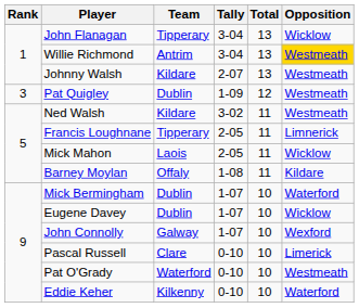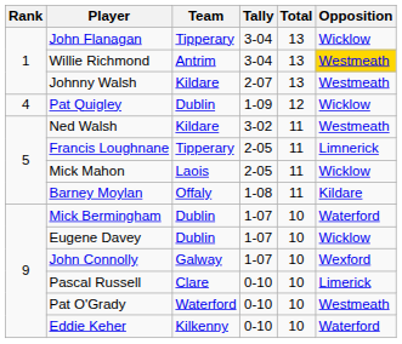 <table class="wikitable">
 <tr>
 <th>Rank</th>
 <th>Player</th>
 <th>Team</th>
 <th>Tally</th>
 <th>Total</th>
 <th>Opposition</th>
 </tr>
 <tr>
 <td rowspan=3 align=center>1</td>
 <td><a href='#'>John Flanagan</a></td>
 <td><a href='#'>Tipperary</a></td>
 <td align=center>3-04</td>
 <td align=center>13</td>
 <td><a href='#'>Wicklow</a></td>
 </tr>
 <tr>
 <td>Willie Richmond</td>
 <td><a href='#'>Antrim</a></td>
 <td align=center>3-04</td>
 <td align=center>13</td>
 <td style="background: gold;"><a href='#'>Westmeath</a></td>
 </tr>
 <tr>
 <td>Johnny Walsh</td>
 <td><a href='#'>Kildare</a></td>
 <td align=center>2-07</td>
 <td align=center>13</td>
 <td><a href='#'>Westmeath</a></td>
 </tr>
 <tr>
-<td rowspan=1 align=center>3</td>
+<td rowspan=1 align=center>4</td>
 <td><a href='#'>Pat Quigley</a></td>
 <td><a href='#'>Dublin</a></td>
 <td align=center>1-09</td>
 <td align=center>12</td>
-<td><a href='#'>Westmeath</a></td>
+<td><a href='#'>Wicklow</a></td>
 </tr>
 <tr>
 <td rowspan=4 align=center>5</td>
 <td>Ned Walsh</td>
 <td><a href='#'>Kildare</a></td>
 <td align=center>3-02</td>
 <td align=center>11</td>
 <td><a href='#'>Westmeath</a></td>
 </tr>
 <tr>
 <td><a href='#'>Francis Loughnane</a></td>
 <td><a href='#'>Tipperary</a></td>
 <td align=center>2-05</td>
 <td align=center>11</td>
 <td><a href='#'>Limnerick</a></td>
 </tr>
 <tr>
 <td>Mick Mahon</td>
 <td><a href='#'>Laois</a></td>
 <td align=center>2-05</td>
 <td align=center>11</td>
 <td><a href='#'>Wicklow</a></td>
 </tr>
 <tr>
 <td><a href='#'>Barney Moylan</a></td>
 <td><a href='#'>Offaly</a></td>
 <td align=center>1-08</td>
 <td align=center>11</td>
 <td><a href='#'>Kildare</a></td>
 </tr>
 <tr>
 <td rowspan=6 align=center>9</td>
 <td><a href='#'>Mick Bermingham</a></td>
 <td><a href='#'>Dublin</a></td>
 <td align=center>1-07</td>
 <td align=center>10</td>
 <td><a href='#'>Waterford</a></td>
 </tr>
 <tr>
 <td>Eugene Davey</td>
 <td><a href='#'>Dublin</a></td>
 <td align=center>1-07</td>
 <td align=center>10</td>
 <td><a href='#'>Wicklow</a></td>
 </tr>
 <tr>
 <td><a href='#'>John Connolly</a></td>
 <td><a href='#'>Galway</a></td>
 <td align=center>1-07</td>
 <td align=center>10</td>
 <td><a href='#'>Wexford</a></td>
 </tr>
 <tr>
 <td>Pascal Russell</td>
 <td><a href='#'>Clare</a></td>
 <td align=center>0-10</td>
 <td align=center>10</td>
 <td><a href='#'>Limerick</a></td>
 </tr>
 <tr>
 <td>Pat O'Grady</td>
 <td><a href='#'>Waterford</a></td>
 <td align=center>0-10</td>
 <td align=center>10</td>
 <td><a href='#'>Westmeath</a></td>
 </tr>
 <tr>
 <td><a href='#'>Eddie Keher</a></td>
 <td><a href='#'>Kilkenny</a></td>
 <td align=center>0-10</td>
 <td align=center>10</td>
 <td><a href='#'>Waterford</a></td>
 </tr>
 </table>
